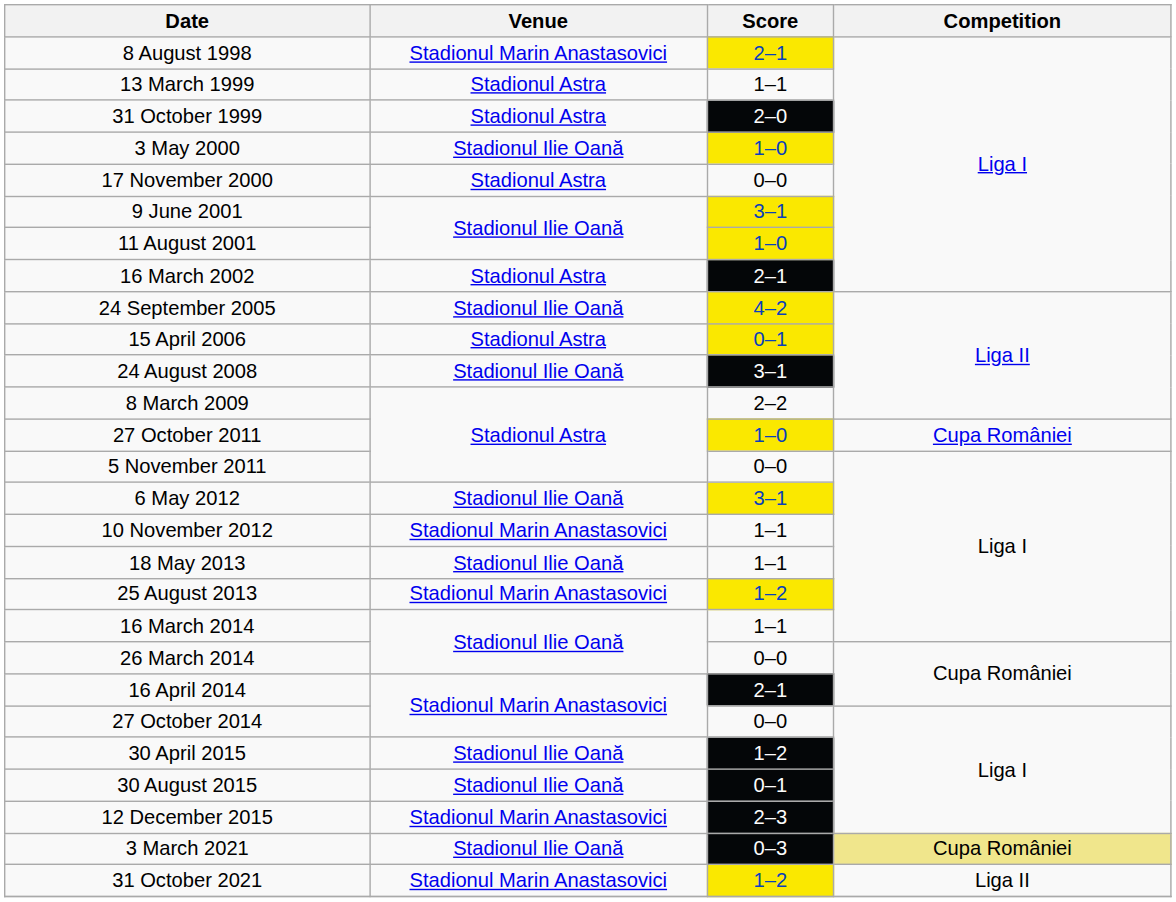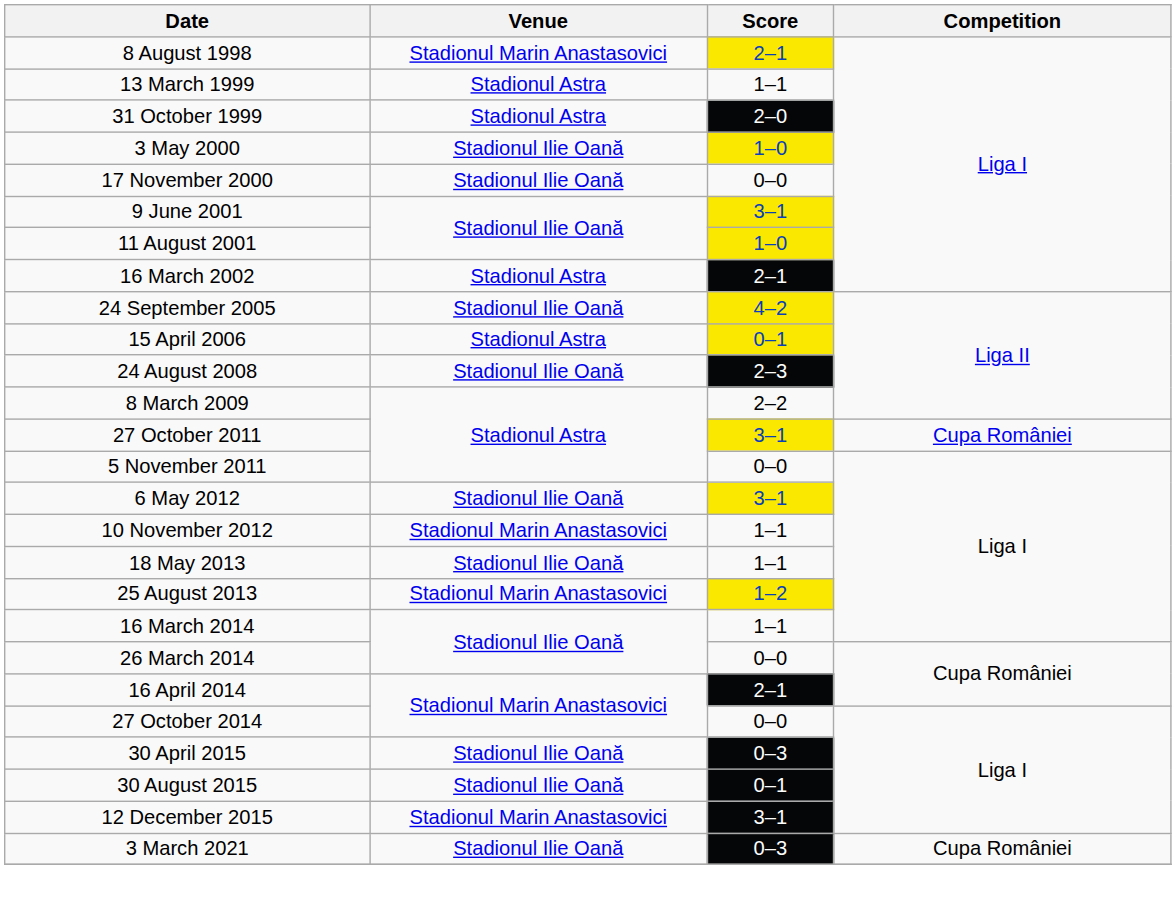 <table class="wikitable" style="font-size:90%">
 <tr>
 <th width=254>Date</th>
 <th width=234>Venue</th>
 <th width=84>Score</th>
 <th width=234>Competition</th>
 </tr>
 <tr>
 <td align="center">8 August 1998</td>
 <td align="center"><a href='#'>Stadionul Marin Anastasovici</a></td>
 <td align="center" span style="color:#093fbc; background:#fae800">2–1</td>
 <td align="center" rowspan="8"><a href='#'>Liga I</a></td>
 </tr>
 <tr>
 <td align="center">13 March 1999</td>
 <td align="center"><a href='#'>Stadionul Astra</a></td>
 <td align="center">1–1</td>
 </tr>
 <tr>
 <td align="center">31 October 1999</td>
 <td align="center"><a href='#'>Stadionul Astra</a></td>
 <td align="center" span style="color:#fcfcfc; background:#040608">2–0</td>
 </tr>
 <tr>
 <td align="center">3 May 2000</td>
 <td align="center"><a href='#'>Stadionul Ilie Oană</a></td>
 <td align="center" span style="color:#093fbc; background:#fae800">1–0</td>
 </tr>
 <tr>
 <td align="center">17 November 2000</td>
-<td align="center"><a href='#'>Stadionul Astra</a></td>
+<td align="center"><a href='#'>Stadionul Ilie Oană</a></td>
 <td align="center">0–0</td>
 </tr>
 <tr>
 <td align="center">9 June 2001</td>
 <td align="center" rowspan="2"><a href='#'>Stadionul Ilie Oană</a></td>
 <td align="center" span style="color:#093fbc; background:#fae800">3–1</td>
 </tr>
 <tr>
 <td align="center">11 August 2001</td>
 <td align="center" span style="color:#093fbc; background:#fae800">1–0</td>
 </tr>
 <tr>
 <td align="center">16 March 2002</td>
 <td align="center"><a href='#'>Stadionul Astra</a></td>
 <td align="center" span style="color:#fcfcfc; background:#040608">2–1</td>
 </tr>
 <tr>
 <td align="center">24 September 2005</td>
 <td align="center"><a href='#'>Stadionul Ilie Oană</a></td>
 <td align="center" span style="color:#093fbc; background:#fae800">4–2</td>
 <td align="center" rowspan="4"><a href='#'>Liga II</a></td>
 </tr>
 <tr>
 <td align="center">15 April 2006</td>
 <td align="center"><a href='#'>Stadionul Astra</a></td>
 <td align="center" span style="color:#093fbc; background:#fae800">0–1</td>
 </tr>
 <tr>
 <td align="center">24 August 2008</td>
 <td align="center"><a href='#'>Stadionul Ilie Oană</a></td>
-<td align="center" span style="color:#fcfcfc; background:#040608">3–1</td>
+<td align="center" span style="color:#fcfcfc; background:#040608">2–3</td>
 </tr>
 <tr>
 <td align="center">8 March 2009</td>
 <td align="center" rowspan="3"><a href='#'>Stadionul Astra</a></td>
 <td align="center">2–2</td>
 </tr>
 <tr>
 <td align="center">27 October 2011</td>
-<td align="center" span style="color:#093fbc; background:#fae800">1–0</td>
+<td align="center" span style="color:#093fbc; background:#fae800">3–1</td>
 <td align="center"><a href='#'>Cupa României</a></td>
 </tr>
 <tr>
 <td align="center">5 November 2011</td>
 <td align="center">0–0</td>
 <td align="center" rowspan="6">Liga I</td>
 </tr>
 <tr>
 <td align="center">6 May 2012</td>
 <td align="center"><a href='#'>Stadionul Ilie Oană</a></td>
 <td align="center" span style="color:#093fbc; background:#fae800">3–1</td>
 </tr>
 <tr>
 <td align="center">10 November 2012</td>
 <td align="center"><a href='#'>Stadionul Marin Anastasovici</a></td>
 <td align="center">1–1</td>
 </tr>
 <tr>
 <td align="center">18 May 2013</td>
 <td align="center"><a href='#'>Stadionul Ilie Oană</a></td>
 <td align="center">1–1</td>
 </tr>
 <tr>
 <td align="center">25 August 2013</td>
 <td align="center"><a href='#'>Stadionul Marin Anastasovici</a></td>
 <td align="center" span style="color:#093fbc; background:#fae800">1–2</td>
 </tr>
 <tr>
 <td align="center">16 March 2014</td>
 <td align="center" rowspan="2"><a href='#'>Stadionul Ilie Oană</a></td>
 <td align="center">1–1</td>
 </tr>
 <tr>
 <td align="center">26 March 2014</td>
 <td align="center">0–0</td>
 <td align="center" rowspan="2">Cupa României</td>
 </tr>
 <tr>
 <td align="center">16 April 2014</td>
 <td align="center" rowspan="2"><a href='#'>Stadionul Marin Anastasovici</a></td>
 <td align="center" span style="color:#fcfcfc; background:#040608">2–1</td>
 </tr>
 <tr>
 <td align="center">27 October 2014</td>
 <td align="center">0–0</td>
 <td align="center" rowspan="4">Liga I</td>
 </tr>
 <tr>
 <td align="center">30 April 2015</td>
 <td align="center"><a href='#'>Stadionul Ilie Oană</a></td>
-<td align="center" span style="color:#fcfcfc; background:#040608">1–2</td>
+<td align="center" span style="color:#fcfcfc; background:#040608">0–3</td>
 </tr>
 <tr>
 <td align="center">30 August 2015</td>
 <td align="center"><a href='#'>Stadionul Ilie Oană</a></td>
 <td align="center" span style="color:#fcfcfc; background:#040608">0–1</td>
 </tr>
 <tr>
 <td align="center">12 December 2015</td>
 <td align="center"><a href='#'>Stadionul Marin Anastasovici</a></td>
-<td align="center" span style="color:#fcfcfc; background:#040608">2–3</td>
+<td align="center" span style="color:#fcfcfc; background:#040608">3–1</td>
 </tr>
 <tr>
 <td align="center">3 March 2021</td>
 <td align="center"><a href='#'>Stadionul Ilie Oană</a></td>
 <td align="center" span style="color:#fcfcfc; background:#040608">0–3</td>
-<td align="center" style="background: khaki;">Cupa României</td>
-</tr>
-<tr>
-<td align="center">31 October 2021</td>
-<td align="center"><a href='#'>Stadionul Marin Anastasovici</a></td>
-<td align="center" span style="color:#093fbc; background:#fae800">1–2</td>
-<td align="center">Liga II</td>
+<td align="center">Cupa României</td>
 </tr>
 <tr>
 </tr>
 </table>
